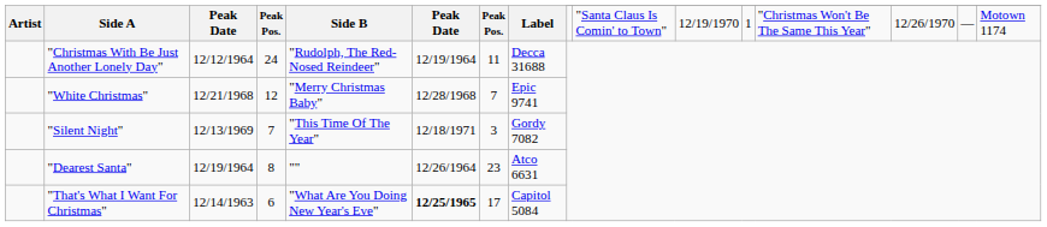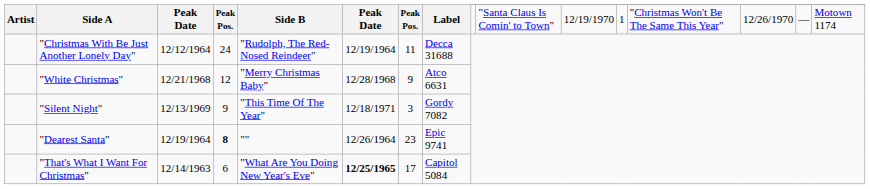 <table class="wikitable sortable plainrowheaders">
 <tr>
 <th rowspan="2">Artist</th>
 <th rowspan="2">Side A</th>
 <th rowspan="2">Peak<br>Date</th>
 <th rowspan="2"><small>Peak<br>Pos.</small></th>
 <th rowspan="2">Side B</th>
 <th rowspan="2">Peak<br>Date</th>
 <th rowspan="2"><small>Peak<br>Pos.</small></th>
 <th rowspan="2">Label</th>
 </tr>
 <tr>
 <td></td>
 <td>"<a href='#'>Santa Claus Is Comin' to Town</a>"</td>
 <td>12/19/1970</td>
 <td align="center">1</td>
 <td>"<a href='#'>Christmas Won't Be The Same This Year</a>"</td>
 <td>12/26/1970</td>
 <td align="center">―</td>
 <td><a href='#'>Motown</a> 1174</td>
 </tr>
 <tr>
 <td></td>
 <td>"<a href='#'>Christmas With Be Just Another Lonely Day</a>"</td>
 <td>12/12/1964</td>
 <td align="center">24</td>
 <td>"<a href='#'>Rudolph, The Red-Nosed Reindeer</a>"</td>
 <td>12/19/1964</td>
 <td align="center">11</td>
 <td><a href='#'>Decca</a> 31688</td>
 </tr>
 <tr>
 <td></td>
 <td>"<a href='#'>White Christmas</a>"</td>
 <td>12/21/1968</td>
 <td align="center">12</td>
 <td>"<a href='#'>Merry Christmas Baby</a>"</td>
 <td>12/28/1968</td>
-<td align="center">7</td>
-<td><a href='#'>Epic</a> 9741</td>
+<td align="center">9</td>
+<td><a href='#'>Atco</a> 6631</td>
 </tr>
 <tr>
 <td></td>
 <td>"<a href='#'>Silent Night</a>"</td>
 <td>12/13/1969</td>
-<td align="center">7</td>
+<td align="center">9</td>
 <td>"<a href='#'>This Time Of The Year</a>"</td>
 <td>12/18/1971</td>
 <td align="center">3</td>
 <td><a href='#'>Gordy</a> 7082</td>
 </tr>
 <tr>
 <td></td>
 <td>"<a href='#'>Dearest Santa</a>"</td>
 <td>12/19/1964</td>
-<td align="center">8</td>
+<td align="center"><strong>8</strong></td>
 <td>""</td>
 <td>12/26/1964</td>
 <td align="center">23</td>
-<td><a href='#'>Atco</a> 6631</td>
+<td><a href='#'>Epic</a> 9741</td>
 </tr>
 <tr>
 <td></td>
 <td>"<a href='#'>That's What I Want For Christmas</a>"</td>
 <td>12/14/1963</td>
 <td align="center">6</td>
 <td>"<a href='#'>What Are You Doing New Year's Eve</a>"</td>
 <td><strong>12/25/1965</strong></td>
 <td align="center">17</td>
 <td><a href='#'>Capitol</a> 5084</td>
 </tr>
 </table>
